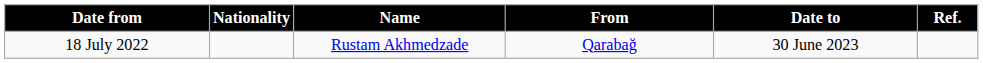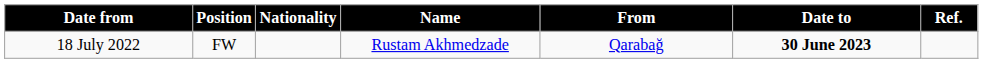 <table class="wikitable" style="text-align:center; font-size:90%; ">
 <tr>
 <th style="background:#000000; color:#FFFFFF; width:200px;">Date from</th>
+<th style="background:#000000; color:#FFFFFF; width:50px;">Position</th>
 <th style="background:#000000; color:#FFFFFF; width:50px;">Nationality</th>
 <th style="background:#000000; color:#FFFFFF; width:200px;">Name</th>
 <th style="background:#000000; color:#FFFFFF; width:200px;">From</th>
 <th style="background:#000000; color:#FFFFFF; width:200px;">Date to</th>
 <th style="background:#000000; color:#FFFFFF; width:50px;">Ref.</th>
 </tr>
 <tr>
 <td>18 July 2022</td>
+<td>FW</td>
 <td></td>
 <td><a href='#'>Rustam Akhmedzade</a></td>
 <td><a href='#'>Qarabağ</a></td>
-<td>30 June 2023</td>
+<td><strong>30 June 2023</strong></td>
 <td></td>
 </tr>
 </table>
